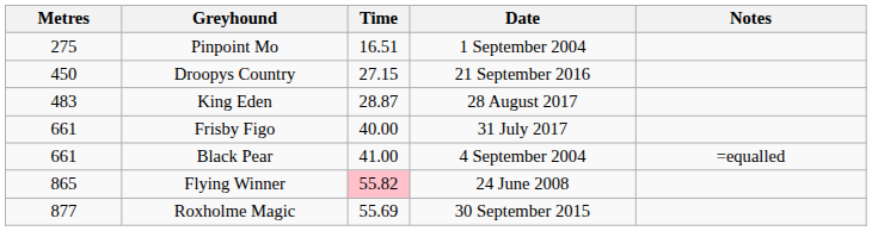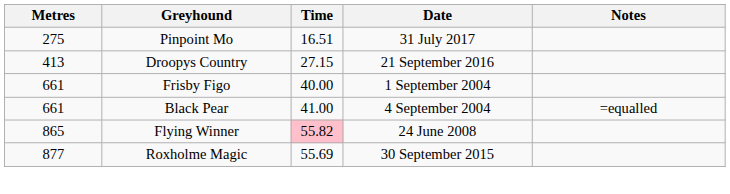 <table class="wikitable" style="font-size: 100%">
 <tr>
 <th width=100>Metres</th>
 <th width=200>Greyhound</th>
 <th width=50>Time</th>
 <th width=200>Date</th>
 <th width=205>Notes</th>
 </tr>
 <tr align=center>
 <td>275</td>
 <td>Pinpoint Mo</td>
 <td>16.51</td>
-<td>1 September 2004</td>
+<td>31 July 2017</td>
 <td></td>
 </tr>
 <tr align=center>
-<td>450</td>
+<td>413</td>
 <td>Droopys Country</td>
 <td>27.15</td>
 <td>21 September 2016</td>
 <td></td>
 </tr>
 <tr align=center>
-<td>483</td>
-<td>King Eden</td>
-<td>28.87</td>
-<td>28 August 2017</td>
-<td></td>
-</tr>
-<tr align=center>
 <td>661</td>
 <td>Frisby Figo</td>
 <td>40.00</td>
-<td>31 July 2017</td>
+<td>1 September 2004</td>
 <td></td>
 </tr>
 <tr align=center>
 <td>661</td>
 <td>Black Pear</td>
 <td>41.00</td>
 <td>4 September 2004</td>
 <td>=equalled</td>
 </tr>
 <tr align=center>
 <td>865</td>
 <td>Flying Winner</td>
 <td style="background: pink;">55.82</td>
 <td>24 June 2008</td>
 <td></td>
 </tr>
 <tr align=center>
 <td>877</td>
 <td>Roxholme Magic</td>
 <td>55.69</td>
 <td>30 September 2015</td>
 <td></td>
 </tr>
 </table>
